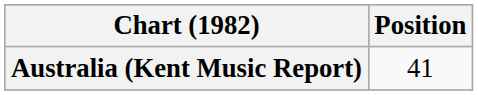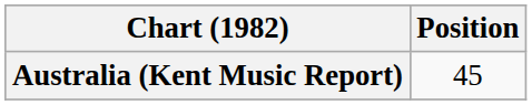 <table class="wikitable plainrowheaders" style="text-align:center">
 <tr>
 <th scope="col">Chart (1982)</th>
 <th scope="col">Position</th>
 </tr>
 <tr>
 <th scope="row">Australia (Kent Music Report)</th>
-<td>41</td>
+<td>45</td>
 </tr>
 </table>
